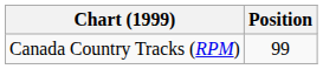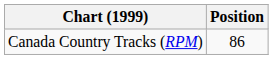 <table class="wikitable sortable">
 <tr>
 <th scope="col">Chart (1999)</th>
 <th scope="col">Position</th>
 </tr>
 <tr>
 <td>Canada Country Tracks (<em><a href='#'>RPM</a></em>)</td>
-<td align="center">99</td>
+<td align="center">86</td>
 </tr>
 </table>
